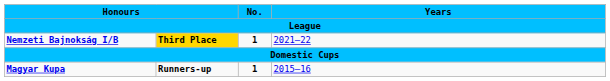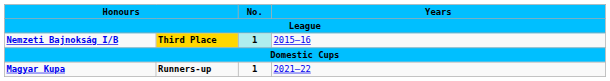 <table class="wikitable" width=70%>
 <tr>
 <th width=35% colspan=2 style="background:#00BFFF;">Honours</th>
 <th width=5% style="background:#00BFFF;">No.</th>
 <th width=50% style="background:#00BFFF;">Years</th>
 </tr>
 <tr>
 <th colspan="6" style="color:#000000; background:#00BFFF">League</th>
 </tr>
 <tr>
 <td><strong><a href='#'>Nemzeti Bajnokság I/B</a></strong></td>
 <td style="background: gold;"><strong>Third Place</strong></td>
-<td align=center><strong>1</strong></td>
-<td><a href='#'>2021–22</a></td>
+<td align=center style="background: paleturquoise;"><strong>1</strong></td>
+<td><a href='#'>2015–16</a></td>
 </tr>
 <tr>
 <th colspan="6" style="background:#00BFFF;"><strong>Domestic Cups</strong></th>
 </tr>
 <tr>
 <td><strong><a href='#'>Magyar Kupa</a></strong></td>
 <td><strong>Runners-up</strong></td>
 <td align=center><strong>1</strong></td>
-<td><a href='#'>2015–16</a></td>
+<td><a href='#'>2021–22</a></td>
 </tr>
 </table>
